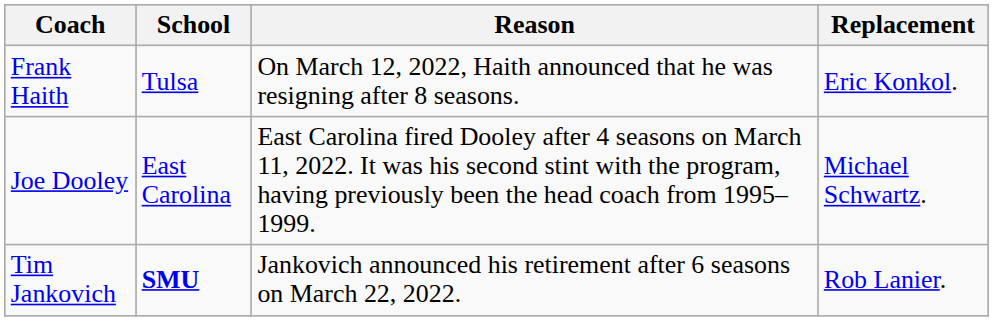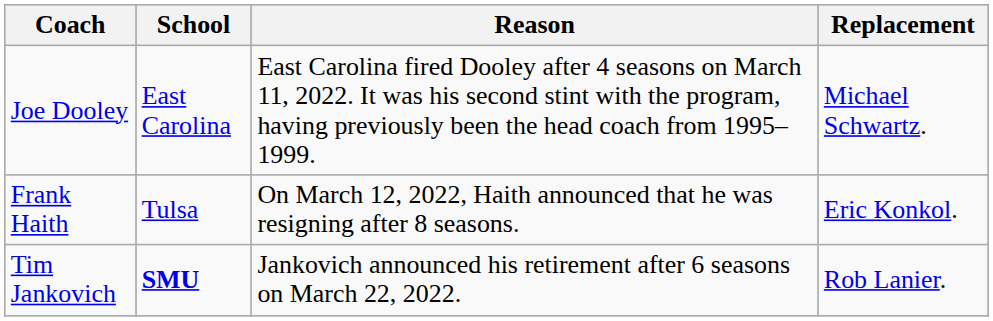 <table class="wikitable">
 <tr>
 <th>Coach</th>
 <th>School</th>
 <th>Reason</th>
 <th>Replacement</th>
 </tr>
 <tr>
+<td><a href='#'>Joe Dooley</a></td>
+<td><a href='#'>East Carolina</a></td>
+<td>East Carolina fired Dooley after 4 seasons on March 11, 2022. It was his second stint with the program, having previously been the head coach from 1995–1999.</td>
+<td><a href='#'>Michael Schwartz</a>.</td>
+</tr>
+<tr>
 <td><a href='#'>Frank Haith</a></td>
 <td><a href='#'>Tulsa</a></td>
 <td>On March 12, 2022, Haith announced that he was resigning after 8 seasons.</td>
 <td><a href='#'>Eric Konkol</a>.</td>
-</tr>
-<tr>
-<td><a href='#'>Joe Dooley</a></td>
-<td><a href='#'>East Carolina</a></td>
-<td>East Carolina fired Dooley after 4 seasons on March 11, 2022. It was his second stint with the program, having previously been the head coach from 1995–1999.</td>
-<td><a href='#'>Michael Schwartz</a>.</td>
 </tr>
 <tr>
 <td><a href='#'>Tim Jankovich</a></td>
 <td><strong><a href='#'>SMU</a></strong></td>
 <td>Jankovich announced his retirement after 6 seasons on March 22, 2022.</td>
 <td><a href='#'>Rob Lanier</a>.</td>
 </tr>
 </table>
